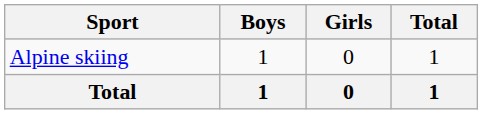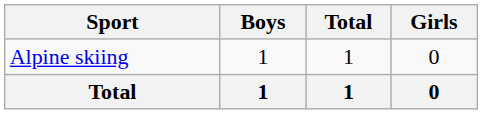 <table class="wikitable sortable" style="text-align:center">
 <tr>
 <th width=150>Sport</th>
 <th width=55>Boys</th>
+<th width=55>Total</th>
 <th width=55>Girls</th>
-<th width=55>Total</th>
 </tr>
 <tr>
 <td align=left><a href='#'>Alpine skiing</a></td>
 <td>1</td>
+<td>1</td>
 <td>0</td>
-<td>1</td>
 </tr>
 <tr>
 <th>Total</th>
 <th>1</th>
+<th>1</th>
 <th>0</th>
-<th>1</th>
 </tr>
 </table>
